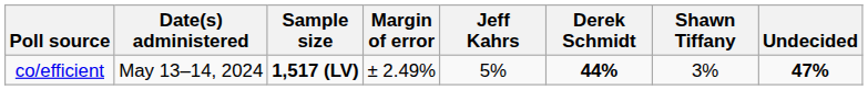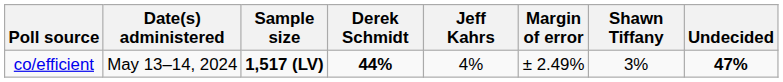 <table class="wikitable" style="font-size:90%;text-align:center;">
 <tr valign=bottom>
 <th>Poll source</th>
 <th>Date(s)<br>administered</th>
 <th>Sample<br>size</th>
+<th style="width:75px;">Derek<br>Schmidt</th>
+<th style="width:75px;">Jeff<br>Kahrs</th>
 <th>Margin<br>of error</th>
-<th style="width:75px;">Jeff<br>Kahrs</th>
-<th style="width:75px;">Derek<br>Schmidt</th>
 <th style="width:75px;">Shawn<br>Tiffany</th>
 <th>Undecided</th>
 </tr>
 <tr>
 <td><a href='#'>co/efficient</a></td>
 <td>May 13–14, 2024</td>
 <td><strong>1,517 (LV)</strong></td>
+<td><strong>44%</strong></td>
+<td>4%</td>
 <td>± 2.49%</td>
-<td>5%</td>
-<td><strong>44%</strong></td>
 <td>3%</td>
 <td><strong>47%</strong></td>
 </tr>
 </table>
